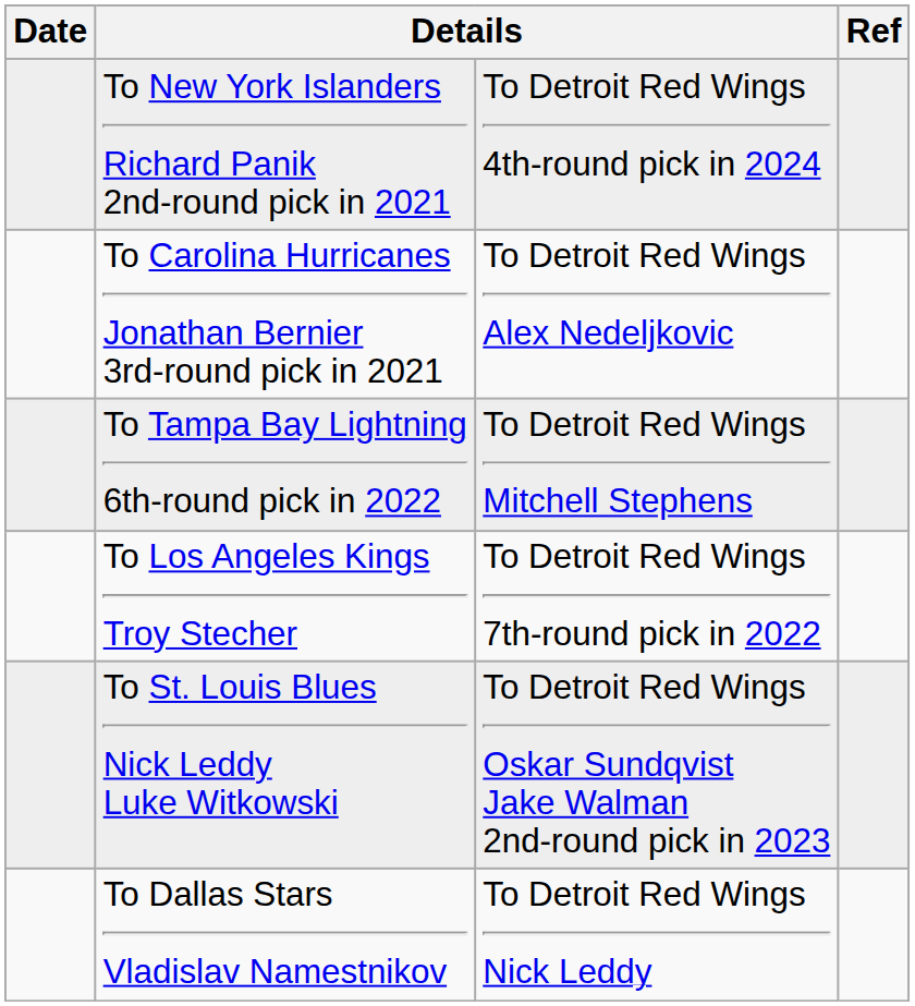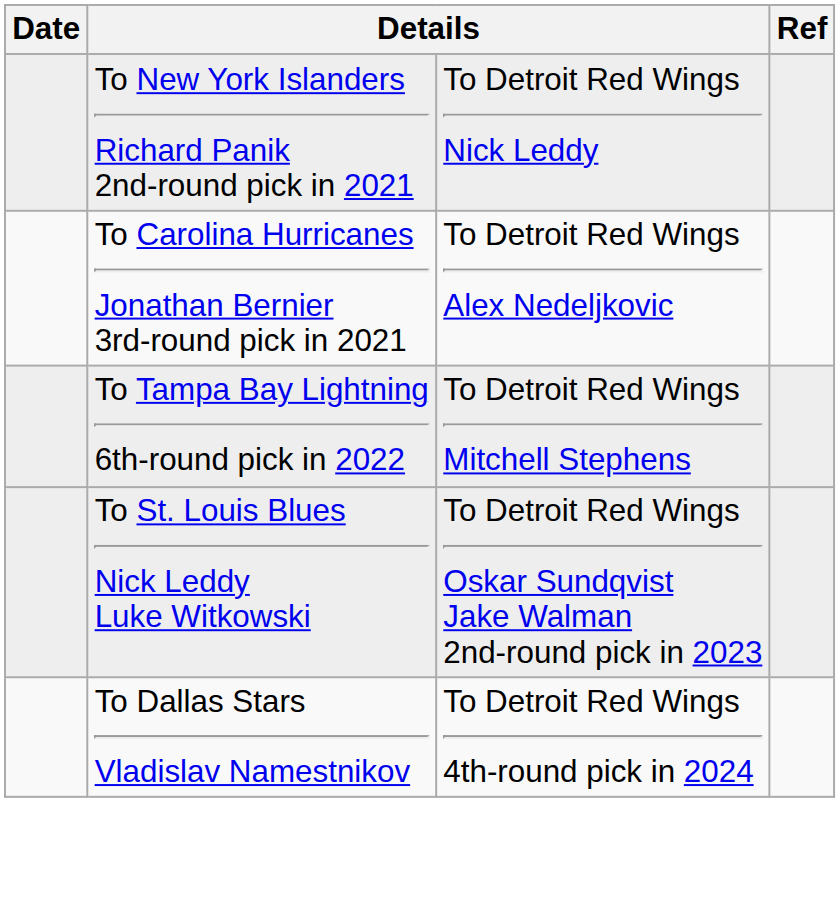 <table class="wikitable">
 <tr>
 <th>Date</th>
 <th colspan="2">Details</th>
 <th>Ref</th>
 </tr>
 <tr style="background:#eee;">
 <td></td>
 <td valign="top">To <a href='#'>New York Islanders</a><hr><a href='#'>Richard Panik</a><br>2nd-round pick in <a href='#'>2021</a></td>
-<td valign="top">To Detroit Red Wings<hr>4th-round pick in <a href='#'>2024</a></td>
+<td valign="top">To Detroit Red Wings<hr><a href='#'>Nick Leddy</a></td>
 <td></td>
 </tr>
 <tr>
 <td></td>
 <td valign="top">To <a href='#'>Carolina Hurricanes</a><hr><a href='#'>Jonathan Bernier</a><br>3rd-round pick in 2021</td>
 <td valign="top">To Detroit Red Wings<hr><a href='#'>Alex Nedeljkovic</a></td>
 <td></td>
 </tr>
 <tr style="background:#eee;">
 <td></td>
 <td valign="top">To <a href='#'>Tampa Bay Lightning</a><hr>6th-round pick in <a href='#'>2022</a></td>
 <td valign="top">To Detroit Red Wings<hr><a href='#'>Mitchell Stephens</a></td>
 <td></td>
 </tr>
-<tr>
-<td></td>
-<td valign="top">To <a href='#'>Los Angeles Kings</a><hr><a href='#'>Troy Stecher</a></td>
-<td valign="top">To Detroit Red Wings<hr>7th-round pick in <a href='#'>2022</a></td>
-<td></td>
-</tr>
 <tr style="background:#eee;">
 <td></td>
 <td valign="top">To <a href='#'>St. Louis Blues</a><hr><a href='#'>Nick Leddy</a><br><a href='#'>Luke Witkowski</a></td>
 <td valign="top">To Detroit Red Wings<hr><a href='#'>Oskar Sundqvist</a><br><a href='#'>Jake Walman</a><br>2nd-round pick in <a href='#'>2023</a></td>
 <td></td>
 </tr>
 <tr>
 <td></td>
 <td valign="top">To Dallas Stars<hr><a href='#'>Vladislav Namestnikov</a></td>
-<td valign="top">To Detroit Red Wings<hr><a href='#'>Nick Leddy</a></td>
+<td valign="top">To Detroit Red Wings<hr>4th-round pick in <a href='#'>2024</a></td>
 <td></td>
 </tr>
 </table>
